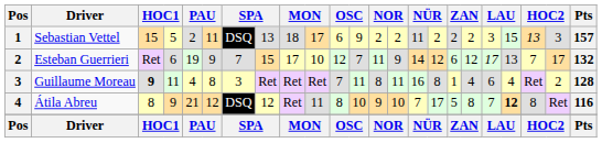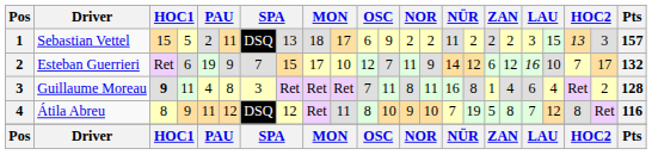 <table class="wikitable" style="font-size: 85%; text-align:center">
 <tr valign="top">
 <th valign="middle">Pos</th>
 <th valign="middle">Driver</th>
 <th colspan=2><a href='#'>HOC1</a><br></th>
 <th colspan=2><a href='#'>PAU</a><br></th>
 <th colspan=2><a href='#'>SPA</a><br></th>
 <th colspan=2><a href='#'>MON</a><br></th>
 <th colspan=2><a href='#'>OSC</a><br></th>
 <th colspan=2><a href='#'>NOR</a><br></th>
 <th colspan=2><a href='#'>NÜR</a><br></th>
 <th colspan=2><a href='#'>ZAN</a><br></th>
 <th colspan=2><a href='#'>LAU</a><br></th>
 <th colspan=2><a href='#'>HOC2</a><br></th>
 <th>Pts</th>
 </tr>
 <tr>
 <th>1</th>
 <td align="left"> <a href='#'>Sebastian Vettel</a></td>
 <td style="background:#FFDF9F;">15</td>
 <td style="background:#FFFFBF;">5</td>
 <td style="background:#DFDFDF;">2</td>
 <td style="background:#FFDF9F;">11</td>
 <td style="background:#000000; color:white">DSQ</td>
 <td style="background:#DFDFDF;">13</td>
 <td style="background:#DFDFDF;">18</td>
 <td style="background:#FFDF9F;">17</td>
 <td style="background:#FFFFBF;">6</td>
 <td style="background:#FFFFBF;">9</td>
 <td style="background:#FFFFBF;">2</td>
 <td style="background:#FFFFBF;">2</td>
 <td style="background:#DFDFDF;">11</td>
 <td style="background:#FFFFBF;">2</td>
 <td style="background:#DFDFDF;">2</td>
 <td style="background:#FFFFBF;">2</td>
 <td style="background:#FFFFBF;">3</td>
 <td style="background:#DFFFDF;">15</td>
 <td style="background:#FFDF9F;"><em>13</em></td>
 <td style="background:#DFDFDF;">3</td>
 <th>157</th>
 </tr>
 <tr>
 <th>2</th>
 <td align="left"> <a href='#'>Esteban Guerrieri</a></td>
 <td style="background:#EFCFFF;">Ret</td>
 <td style="background:#DFDFDF;">6</td>
 <td style="background:#DFFFDF;">19</td>
 <td style="background:#DFDFDF;">9</td>
 <td style="background:#DFDFDF;">7</td>
 <td style="background:#FFDF9F;">15</td>
 <td style="background:#FFFFBF;">17</td>
 <td style="background:#FFFFBF;">10</td>
 <td style="background:#DFFFDF;">12</td>
 <td style="background:#DFDFDF;">7</td>
 <td style="background:#DFFFDF;">11</td>
 <td style="background:#DFDFDF;">9</td>
 <td style="background:#FFDF9F;">14</td>
 <td style="background:#FFDF9F;">12</td>
 <td style="background:#DFFFDF;">6</td>
 <td style="background:#DFFFDF;">12</td>
-<td style="background:#DFFFDF;"><em>17</em></td>
-<td style="background:#DFDFDF;">13</td>
+<td style="background:#DFFFDF;"><em>16</em></td>
+<td style="background:#DFDFDF;">10</td>
 <td style="background:#FFFFBF;">7</td>
 <td style="background:#FFDF9F;">17</td>
 <th>132</th>
 </tr>
 <tr>
 <th>3</th>
 <td align="left" nowrap> <a href='#'>Guillaume Moreau</a></td>
 <td style="background:#DFDFDF;"><strong>9</strong></td>
 <td style="background:#DFFFDF;">11</td>
 <td style="background:#FFFFBF;">4</td>
 <td style="background:#FFFFBF;">8</td>
 <td style="background:#FFFFBF;">3</td>
 <td style="background:#EFCFFF;">Ret</td>
 <td style="background:#EFCFFF;">Ret</td>
 <td style="background:#EFCFFF;">Ret</td>
 <td style="background:#DFDFDF;">7</td>
 <td style="background:#DFFFDF;">11</td>
 <td style="background:#DFDFDF;">8</td>
 <td style="background:#DFFFDF;">11</td>
 <td style="background:#DFFFDF;">16</td>
 <td style="background:#DFDFDF;">8</td>
 <td style="background:#FFFFBF;">1</td>
 <td style="background:#DFDFDF;">4</td>
 <td style="background:#DFDFDF;">6</td>
 <td style="background:#FFFFBF;">4</td>
 <td style="background:#EFCFFF;">Ret</td>
 <td style="background:#FFFFBF;">2</td>
 <th>128</th>
 </tr>
 <tr>
 <th>4</th>
 <td align="left"> <a href='#'>Átila Abreu</a></td>
 <td style="background:#FFFFBF;">8</td>
 <td style="background:#FFDF9F;">9</td>
-<td style="background:#FFDF9F;">21</td>
+<td style="background:#FFDF9F;">11</td>
 <td style="background:#FFDF9F;">12</td>
 <td style="background:#000000; color:white">DSQ</td>
 <td style="background:#FFFFBF;">12</td>
 <td style="background:#EFCFFF;">Ret</td>
 <td style="background:#DFDFDF;">11</td>
 <td style="background:#DFFFDF;">8</td>
 <td style="background:#FFDF9F;">10</td>
 <td style="background:#FFDF9F;">9</td>
 <td style="background:#FFDF9F;">10</td>
 <td style="background:#FFFFBF;">7</td>
-<td style="background:#DFFFDF;">17</td>
+<td style="background:#DFFFDF;">19</td>
 <td style="background:#DFFFDF;">5</td>
 <td style="background:#DFFFDF;">8</td>
 <td style="background:#DFFFDF;">7</td>
-<td style="background:#FFDF9F;"><strong>12</strong></td>
+<td style="background:#FFDF9F;">12</td>
 <td style="background:#DFDFDF;">8</td>
 <td style="background:#EFCFFF;">Ret</td>
 <th>116</th>
 </tr>
 <tr>
 </tr>
 <tr style="background:#f9f9f9" valign="top">
 <th valign="middle">Pos</th>
 <th valign="middle">Driver</th>
 <th colspan=2><a href='#'>HOC1</a><br></th>
 <th colspan=2><a href='#'>PAU</a><br></th>
 <th colspan=2><a href='#'>SPA</a><br></th>
 <th colspan=2><a href='#'>MON</a><br></th>
 <th colspan=2><a href='#'>OSC</a><br></th>
 <th colspan=2><a href='#'>NOR</a><br></th>
 <th colspan=2><a href='#'>NÜR</a><br></th>
 <th colspan=2><a href='#'>ZAN</a><br></th>
 <th colspan=2><a href='#'>LAU</a><br></th>
 <th colspan=2><a href='#'>HOC2</a><br></th>
 <th valign="middle">Pts</th>
 </tr>
 </table>
